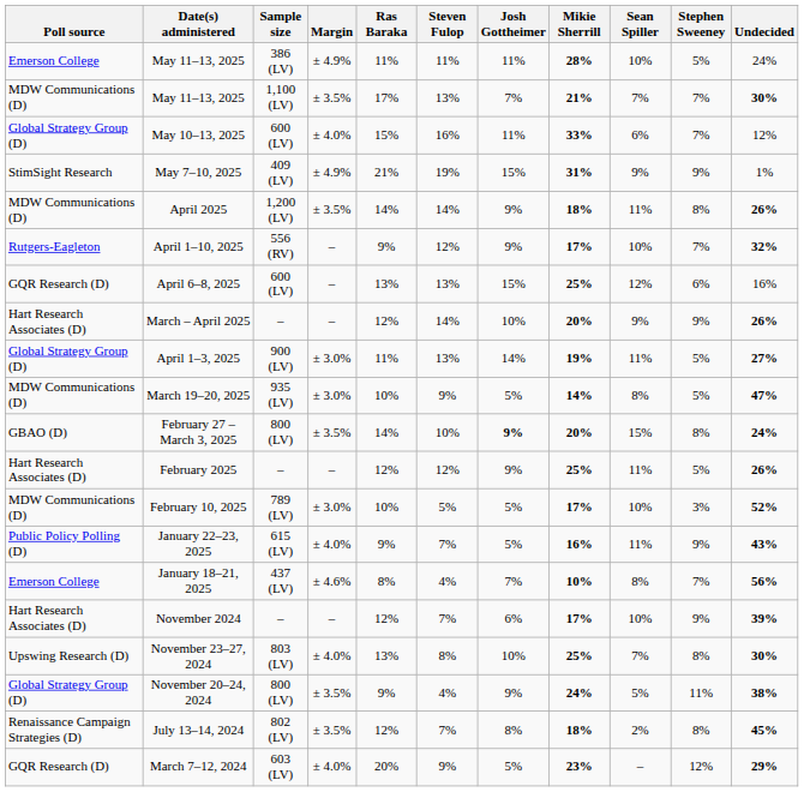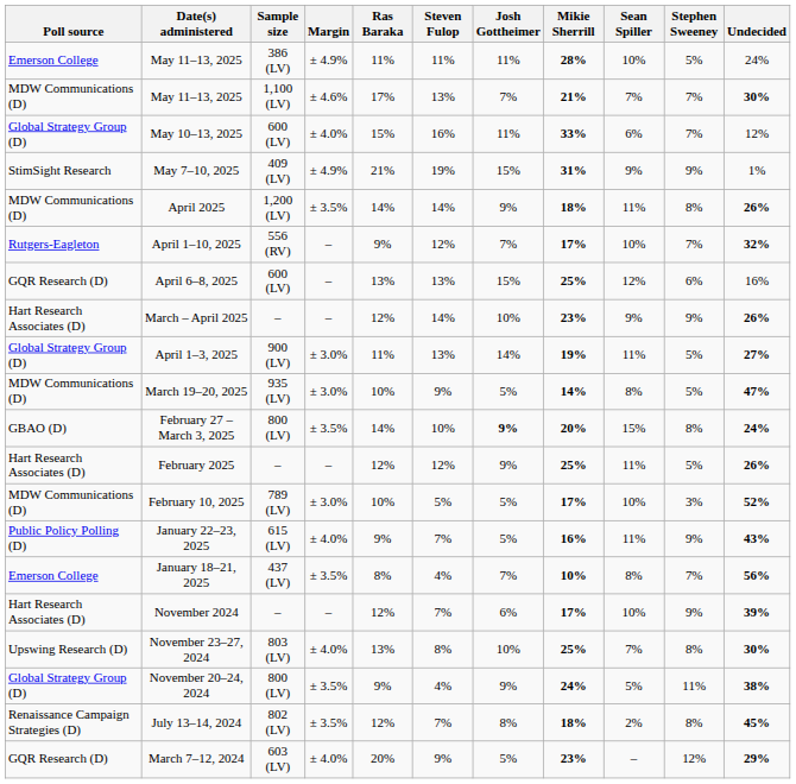 <table class="wikitable" style="font-size:90%;text-align:center;">
 <tr valign=bottom>
 <th>Poll source</th>
 <th>Date(s)<br>administered</th>
 <th>Sample<br>size</th>
 <th>Margin<br></th>
 <th style="width:60px;">Ras Baraka</th>
 <th style="width:60px;">Steven Fulop</th>
 <th style="width:60px;">Josh Gottheimer</th>
 <th style="width:60px;">Mikie Sherrill</th>
 <th style="width:60px;">Sean Spiller</th>
 <th style="width:60px;">Stephen Sweeney</th>
 <th>Undecided</th>
 </tr>
 <tr>
 <td style="text-align: left;"><a href='#'>Emerson College</a></td>
 <td>May 11–13, 2025</td>
 <td>386 (LV)</td>
 <td>± 4.9%</td>
 <td>11%</td>
 <td>11%</td>
 <td>11%</td>
 <td><strong>28%</strong></td>
 <td>10%</td>
 <td>5%</td>
 <td>24%</td>
 </tr>
 <tr>
 <td style="text-align:left;">MDW Communications (D)</td>
 <td>May 11–13, 2025</td>
 <td>1,100 (LV)</td>
-<td>± 3.5%</td>
+<td>± 4.6%</td>
 <td>17%</td>
 <td>13%</td>
 <td>7%</td>
 <td><strong>21%</strong></td>
 <td>7%</td>
 <td>7%</td>
 <td><strong>30%</strong></td>
 </tr>
 <tr>
 <td style="text-align: left;"><a href='#'>Global Strategy Group</a> (D)</td>
 <td>May 10–13, 2025</td>
 <td>600 (LV)</td>
 <td>± 4.0%</td>
 <td>15%</td>
 <td>16%</td>
 <td>11%</td>
 <td><strong>33%</strong></td>
 <td>6%</td>
 <td>7%</td>
 <td>12%</td>
 </tr>
 <tr>
 <td style="text-align:left;">StimSight Research</td>
 <td>May 7–10, 2025</td>
 <td>409 (LV)</td>
 <td>± 4.9%</td>
 <td>21%</td>
 <td>19%</td>
 <td>15%</td>
 <td><strong>31%</strong></td>
 <td>9%</td>
 <td>9%</td>
 <td>1%</td>
 </tr>
 <tr>
 <td style="text-align:left;">MDW Communications (D)</td>
 <td>April 2025</td>
 <td>1,200 (LV)</td>
 <td>± 3.5%</td>
 <td>14%</td>
 <td>14%</td>
 <td>9%</td>
 <td><strong>18%</strong></td>
 <td>11%</td>
 <td>8%</td>
 <td><strong>26%</strong></td>
 </tr>
 <tr>
 <td style="text-align:left;"><a href='#'>Rutgers-Eagleton</a></td>
 <td>April 1–10, 2025</td>
 <td>556 (RV)</td>
 <td>–</td>
 <td>9%</td>
 <td>12%</td>
-<td>9%</td>
+<td>7%</td>
 <td><strong>17%</strong></td>
 <td>10%</td>
 <td>7%</td>
 <td><strong>32%</strong></td>
 </tr>
 <tr>
 <td style="text-align:left;">GQR Research (D)</td>
 <td>April 6–8, 2025</td>
 <td>600 (LV)</td>
 <td>–</td>
 <td>13%</td>
 <td>13%</td>
 <td>15%</td>
 <td><strong>25%</strong></td>
 <td>12%</td>
 <td>6%</td>
 <td>16%</td>
 </tr>
 <tr>
 <td style="text-align:left;">Hart Research Associates (D)</td>
 <td>March – April 2025</td>
 <td>–</td>
 <td>–</td>
 <td>12%</td>
 <td>14%</td>
 <td>10%</td>
-<td><strong>20%</strong></td>
+<td><strong>23%</strong></td>
 <td>9%</td>
 <td>9%</td>
 <td><strong>26%</strong></td>
 </tr>
 <tr>
 <td style="text-align:left;"><a href='#'>Global Strategy Group</a> (D)</td>
 <td>April 1–3, 2025</td>
 <td>900 (LV)</td>
 <td>± 3.0%</td>
 <td>11%</td>
 <td>13%</td>
 <td>14%</td>
 <td><strong>19%</strong></td>
 <td>11%</td>
 <td>5%</td>
 <td><strong>27%</strong></td>
 </tr>
 <tr>
 <td style="text-align:left;">MDW Communications (D)</td>
 <td>March 19–20, 2025</td>
 <td>935 (LV)</td>
 <td>± 3.0%</td>
 <td>10%</td>
 <td>9%</td>
 <td>5%</td>
 <td><strong>14%</strong></td>
 <td>8%</td>
 <td>5%</td>
 <td><strong>47%</strong></td>
 </tr>
 <tr>
 <td style="text-align:left;">GBAO (D)</td>
 <td>February 27 – March 3, 2025</td>
 <td>800 (LV)</td>
 <td>± 3.5%</td>
 <td>14%</td>
 <td>10%</td>
 <td><strong>9%</strong></td>
 <td><strong>20%</strong></td>
 <td>15%</td>
 <td>8%</td>
 <td><strong>24%</strong></td>
 </tr>
 <tr>
 <td style="text-align:left;">Hart Research Associates (D)</td>
 <td>February 2025</td>
 <td>–</td>
 <td>–</td>
 <td>12%</td>
 <td>12%</td>
 <td>9%</td>
 <td><strong>25%</strong></td>
 <td>11%</td>
 <td>5%</td>
 <td><strong>26%</strong></td>
 </tr>
 <tr>
 <td style="text-align:left;">MDW Communications (D)</td>
 <td>February 10, 2025</td>
 <td>789 (LV)</td>
 <td>± 3.0%</td>
 <td>10%</td>
 <td>5%</td>
 <td>5%</td>
 <td><strong>17%</strong></td>
 <td>10%</td>
 <td>3%</td>
 <td><strong>52%</strong></td>
 </tr>
 <tr>
 <td style="text-align:left;"><a href='#'>Public Policy Polling</a> (D)</td>
 <td>January 22–23, 2025</td>
 <td>615 (LV)</td>
 <td>± 4.0%</td>
 <td>9%</td>
 <td>7%</td>
 <td>5%</td>
 <td><strong>16%</strong></td>
 <td>11%</td>
 <td>9%</td>
 <td><strong>43%</strong></td>
 </tr>
 <tr>
 <td style="text-align:left;"><a href='#'>Emerson College</a></td>
 <td>January 18–21, 2025</td>
 <td>437 (LV)</td>
-<td>± 4.6%</td>
+<td>± 3.5%</td>
 <td>8%</td>
 <td>4%</td>
 <td>7%</td>
 <td><strong>10%</strong></td>
 <td>8%</td>
 <td>7%</td>
 <td><strong>56%</strong></td>
 </tr>
 <tr>
 <td style="text-align:left;">Hart Research Associates (D)</td>
 <td>November 2024</td>
 <td>–</td>
 <td>–</td>
 <td>12%</td>
 <td>7%</td>
 <td>6%</td>
 <td><strong>17%</strong></td>
 <td>10%</td>
 <td>9%</td>
 <td><strong>39%</strong></td>
 </tr>
 <tr>
 <td style="text-align:left;">Upswing Research (D)</td>
 <td>November 23–27, 2024</td>
 <td>803 (LV)</td>
 <td>± 4.0%</td>
 <td>13%</td>
 <td>8%</td>
 <td>10%</td>
 <td><strong>25%</strong></td>
 <td>7%</td>
 <td>8%</td>
 <td><strong>30%</strong></td>
 </tr>
 <tr>
 <td style="text-align:left;"><a href='#'>Global Strategy Group</a> (D)</td>
 <td>November 20–24, 2024</td>
 <td>800 (LV)</td>
 <td>± 3.5%</td>
 <td>9%</td>
 <td>4%</td>
 <td>9%</td>
 <td><strong>24%</strong></td>
 <td>5%</td>
 <td>11%</td>
 <td><strong>38%</strong></td>
 </tr>
 <tr>
 <td style="text-align:left;">Renaissance Campaign Strategies (D)</td>
 <td>July 13–14, 2024</td>
 <td>802 (LV)</td>
 <td>± 3.5%</td>
 <td>12%</td>
 <td>7%</td>
 <td>8%</td>
 <td><strong>18%</strong></td>
 <td>2%</td>
 <td>8%</td>
 <td><strong>45%</strong></td>
 </tr>
 <tr>
 <td style="text-align:left;">GQR Research (D)</td>
 <td>March 7–12, 2024</td>
 <td>603 (LV)</td>
 <td>± 4.0%</td>
 <td>20%</td>
 <td>9%</td>
 <td>5%</td>
 <td><strong>23%</strong></td>
 <td>–</td>
 <td>12%</td>
 <td><strong>29%</strong></td>
 </tr>
 </table>
